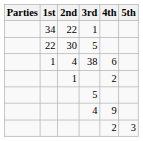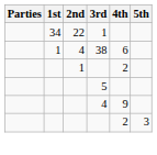 <table class="wikitable" style="text-align:right;">
 <tr>
 <th style="text-align:left;">Parties</th>
 <th>1st</th>
 <th>2nd</th>
 <th>3rd</th>
 <th>4th</th>
 <th>5th</th>
 </tr>
 <tr>
 <td style="text-align:left;"></td>
 <td>34</td>
 <td>22</td>
 <td>1</td>
-<td></td>
-<td></td>
-</tr>
-<tr>
-<td style="text-align:left;"></td>
-<td>22</td>
-<td>30</td>
-<td>5</td>
 <td></td>
 <td></td>
 </tr>
 <tr>
 <td style="text-align:left;"></td>
 <td>1</td>
 <td>4</td>
 <td>38</td>
 <td>6</td>
 <td></td>
 </tr>
 <tr>
 <td style="text-align:left;"></td>
 <td></td>
 <td>1</td>
 <td></td>
 <td>2</td>
 <td></td>
 </tr>
 <tr>
 <td style="text-align:left;"></td>
 <td></td>
 <td></td>
 <td>5</td>
 <td></td>
 <td></td>
 </tr>
 <tr>
 <td style="text-align:left;"></td>
 <td></td>
 <td></td>
 <td>4</td>
 <td>9</td>
 <td></td>
 </tr>
 <tr>
 <td style="text-align:left;"></td>
 <td></td>
 <td></td>
 <td></td>
 <td>2</td>
 <td>3</td>
 </tr>
 </table>
